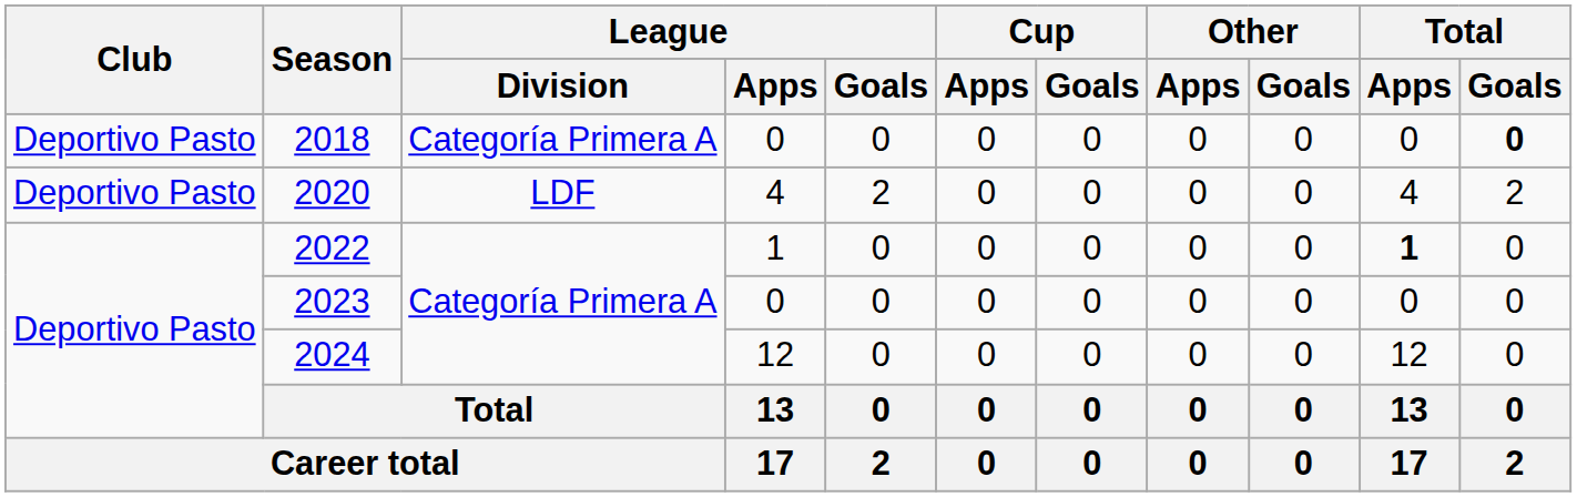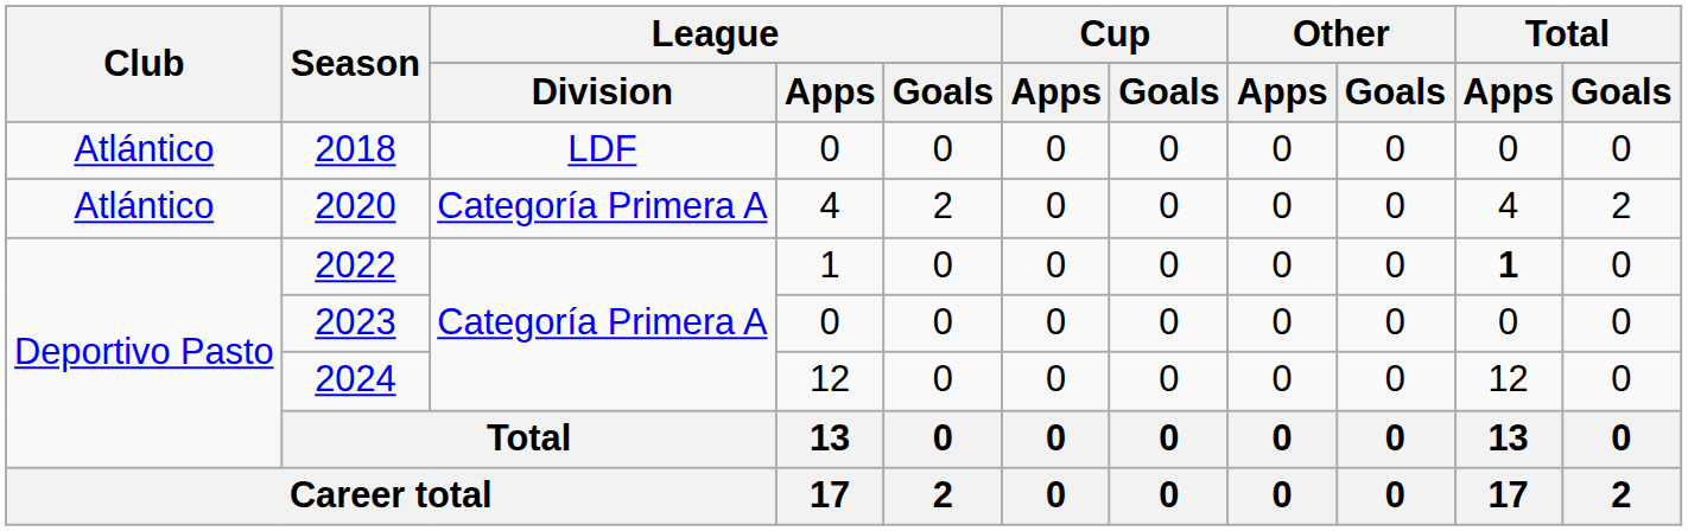 <table class=wikitable style=text-align:center>
 <tr>
 <th rowspan="2">Club</th>
 <th rowspan="2">Season</th>
 <th colspan="3">League</th>
 <th colspan="2">Cup</th>
 <th colspan="2">Other</th>
 <th colspan="2">Total</th>
 </tr>
 <tr>
 <th>Division</th>
 <th>Apps</th>
 <th>Goals</th>
 <th>Apps</th>
 <th>Goals</th>
 <th>Apps</th>
 <th>Goals</th>
 <th>Apps</th>
 <th>Goals</th>
 </tr>
 <tr>
-<td><a href='#'>Deportivo Pasto</a></td>
+<td><a href='#'>Atlántico</a></td>
 <td><a href='#'>2018</a></td>
-<td><a href='#'>Categoría Primera A</a></td>
+<td><a href='#'>LDF</a></td>
 <td>0</td>
 <td>0</td>
 <td>0</td>
 <td>0</td>
 <td>0</td>
 <td>0</td>
 <td>0</td>
-<td><strong>0</strong></td>
+<td>0</td>
 </tr>
 <tr>
-<td><a href='#'>Deportivo Pasto</a></td>
+<td><a href='#'>Atlántico</a></td>
 <td><a href='#'>2020</a></td>
-<td><a href='#'>LDF</a></td>
+<td><a href='#'>Categoría Primera A</a></td>
 <td>4</td>
 <td>2</td>
 <td>0</td>
 <td>0</td>
 <td>0</td>
 <td>0</td>
 <td>4</td>
 <td>2</td>
 </tr>
 <tr>
 <td rowspan="4"><a href='#'>Deportivo Pasto</a></td>
 <td><a href='#'>2022</a></td>
 <td rowspan="3"><a href='#'>Categoría Primera A</a></td>
 <td>1</td>
 <td>0</td>
 <td>0</td>
 <td>0</td>
 <td>0</td>
 <td>0</td>
 <td><strong>1</strong></td>
 <td>0</td>
 </tr>
 <tr>
 <td><a href='#'>2023</a></td>
 <td>0</td>
 <td>0</td>
 <td>0</td>
 <td>0</td>
 <td>0</td>
 <td>0</td>
 <td>0</td>
 <td>0</td>
 </tr>
 <tr>
 <td><a href='#'>2024</a></td>
 <td>12</td>
 <td>0</td>
 <td>0</td>
 <td>0</td>
 <td>0</td>
 <td>0</td>
 <td>12</td>
 <td>0</td>
 </tr>
 <tr>
 <th colspan="2"><strong>Total</strong></th>
 <th>13</th>
 <th>0</th>
 <th>0</th>
 <th>0</th>
 <th>0</th>
 <th>0</th>
 <th>13</th>
 <th>0</th>
 </tr>
 <tr>
 <th colspan="3"><strong>Career total</strong></th>
 <th>17</th>
 <th>2</th>
 <th>0</th>
 <th>0</th>
 <th>0</th>
 <th>0</th>
 <th>17</th>
 <th>2</th>
 </tr>
 </table>
